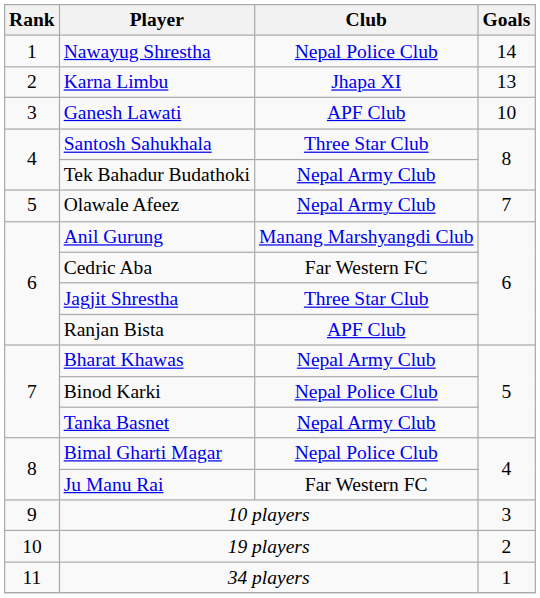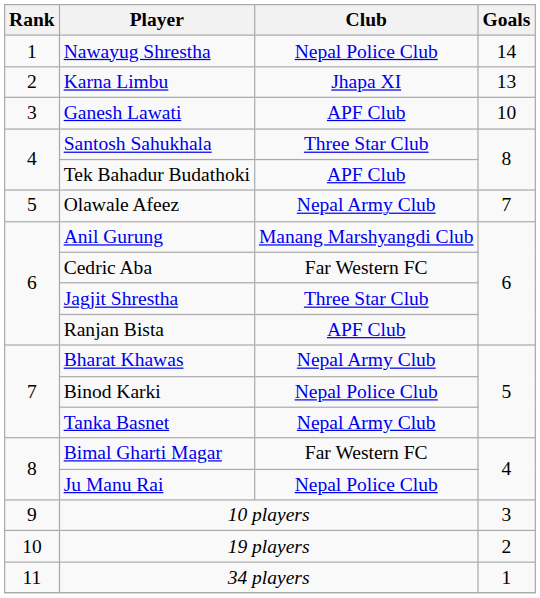 <table class="wikitable" style="text-align:center">
 <tr>
 <th>Rank</th>
 <th>Player</th>
 <th>Club</th>
 <th>Goals</th>
 </tr>
 <tr>
 <td>1</td>
 <td align="left"> <a href='#'>Nawayug Shrestha</a></td>
 <td><a href='#'>Nepal Police Club</a></td>
 <td>14</td>
 </tr>
 <tr>
 <td>2</td>
 <td align="left"> <a href='#'>Karna Limbu</a></td>
 <td><a href='#'>Jhapa XI</a></td>
 <td>13</td>
 </tr>
 <tr>
 <td>3</td>
 <td align="left"> <a href='#'>Ganesh Lawati</a></td>
 <td><a href='#'>APF Club</a></td>
 <td>10</td>
 </tr>
 <tr>
 <td rowspan=2>4</td>
 <td align="left"> <a href='#'>Santosh Sahukhala</a></td>
 <td><a href='#'>Three Star Club</a></td>
 <td rowspan="2">8</td>
 </tr>
 <tr>
 <td align="left"> Tek Bahadur Budathoki</td>
-<td><a href='#'>Nepal Army Club</a></td>
+<td><a href='#'>APF Club</a></td>
 </tr>
 <tr>
 <td>5</td>
 <td align="left"> Olawale Afeez</td>
 <td><a href='#'>Nepal Army Club</a></td>
 <td>7</td>
 </tr>
 <tr>
 <td rowspan=4>6</td>
 <td align="left"> <a href='#'>Anil Gurung</a></td>
 <td><a href='#'>Manang Marshyangdi Club</a></td>
 <td rowspan="4">6</td>
 </tr>
 <tr>
 <td align="left"> Cedric Aba</td>
 <td>Far Western FC</td>
 </tr>
 <tr>
 <td align="left"> <a href='#'>Jagjit Shrestha</a></td>
 <td><a href='#'>Three Star Club</a></td>
 </tr>
 <tr>
 <td align="left"> Ranjan Bista</td>
 <td><a href='#'>APF Club</a></td>
 </tr>
 <tr>
 <td rowspan=3>7</td>
 <td align="left"> <a href='#'>Bharat Khawas</a></td>
 <td><a href='#'>Nepal Army Club</a></td>
 <td rowspan="3">5</td>
 </tr>
 <tr>
 <td align="left"> Binod Karki</td>
 <td><a href='#'>Nepal Police Club</a></td>
 </tr>
 <tr>
 <td align="left"> <a href='#'>Tanka Basnet</a></td>
 <td><a href='#'>Nepal Army Club</a></td>
 </tr>
 <tr>
 <td rowspan=2>8</td>
 <td align="left"> <a href='#'>Bimal Gharti Magar</a></td>
-<td><a href='#'>Nepal Police Club</a></td>
+<td>Far Western FC</td>
 <td rowspan="2">4</td>
 </tr>
 <tr>
 <td align="left"> <a href='#'>Ju Manu Rai</a></td>
-<td>Far Western FC</td>
+<td><a href='#'>Nepal Police Club</a></td>
 </tr>
 <tr>
 <td>9</td>
 <td align="center" colspan="2"><em>10 players</em></td>
 <td>3</td>
 </tr>
 <tr>
 <td>10</td>
 <td align="center" colspan="2"><em>19 players</em></td>
 <td>2</td>
 </tr>
 <tr>
 <td>11</td>
 <td align="center" colspan="2"><em>34 players</em></td>
 <td>1</td>
 </tr>
 <tr>
 </tr>
 </table>
